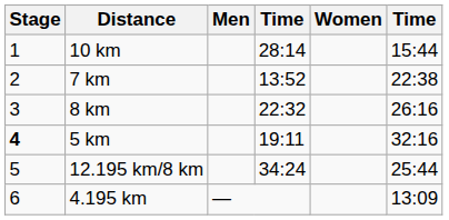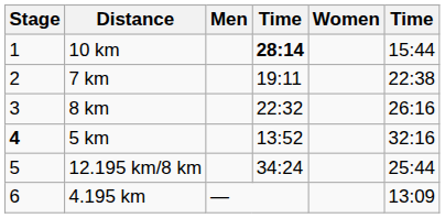 <table class = "wikitable">
 <tr>
 <th>Stage</th>
 <th>Distance</th>
 <th>Men</th>
 <th>Time</th>
 <th>Women</th>
 <th>Time</th>
 </tr>
 <tr>
 <td>1</td>
 <td>10 km</td>
 <td></td>
-<td>28:14</td>
+<td><strong>28:14</strong></td>
 <td></td>
 <td>15:44</td>
 </tr>
 <tr>
 <td>2</td>
 <td>7 km</td>
 <td></td>
-<td>13:52</td>
+<td>19:11</td>
 <td></td>
 <td>22:38</td>
 </tr>
 <tr>
 <td>3</td>
 <td>8 km</td>
 <td></td>
 <td>22:32</td>
 <td></td>
 <td>26:16</td>
 </tr>
 <tr>
 <td><strong>4</strong></td>
 <td>5 km</td>
 <td></td>
-<td>19:11</td>
+<td>13:52</td>
 <td></td>
 <td>32:16</td>
 </tr>
 <tr>
 <td>5</td>
 <td>12.195 km/8 km</td>
 <td></td>
 <td>34:24</td>
 <td></td>
 <td>25:44</td>
 </tr>
 <tr>
 <td>6</td>
 <td>4.195 km</td>
 <td colspan=2>—</td>
 <td></td>
 <td>13:09</td>
 </tr>
 </table>
